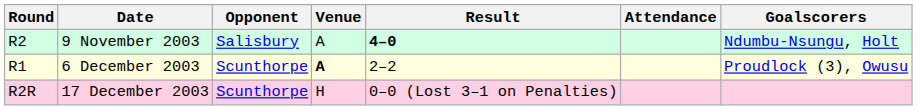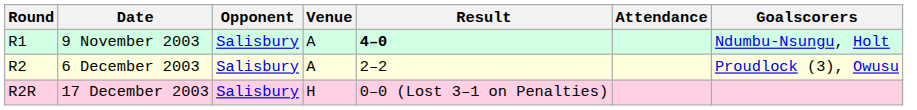 <table class="wikitable">
 <tr>
 <th>Round</th>
 <th>Date</th>
 <th>Opponent</th>
 <th>Venue</th>
 <th>Result</th>
 <th>Attendance</th>
 <th>Goalscorers</th>
 </tr>
 <tr style="background-color: #d0ffe3;">
-<td>R2</td>
+<td>R1</td>
 <td>9 November 2003</td>
 <td><a href='#'>Salisbury</a></td>
 <td>A</td>
 <td><strong>4–0</strong></td>
 <td></td>
 <td><a href='#'>Ndumbu-Nsungu</a>, <a href='#'>Holt</a></td>
 </tr>
 <tr style="background-color: #ffffdd;">
-<td>R1</td>
+<td>R2</td>
 <td>6 December 2003</td>
-<td><a href='#'>Scunthorpe</a></td>
-<td><strong>A</strong></td>
+<td><a href='#'>Salisbury</a></td>
+<td>A</td>
 <td>2–2</td>
 <td></td>
 <td><a href='#'>Proudlock</a> (3), <a href='#'>Owusu</a></td>
 </tr>
 <tr style="background-color: #ffd0e3;">
 <td>R2R</td>
 <td>17 December 2003</td>
-<td><a href='#'>Scunthorpe</a></td>
+<td><a href='#'>Salisbury</a></td>
 <td>H</td>
 <td>0–0 (Lost 3–1 on Penalties)</td>
 <td></td>
 <td></td>
 </tr>
 </table>
